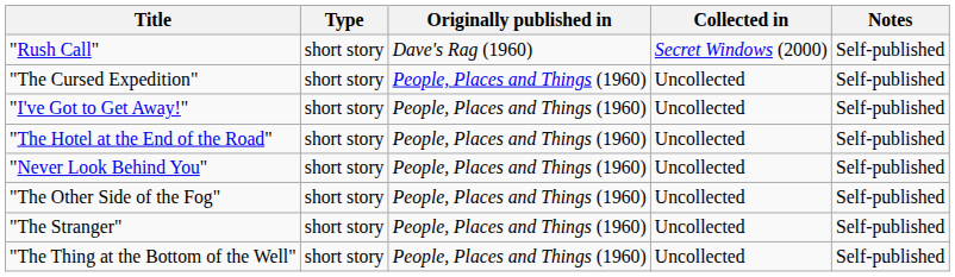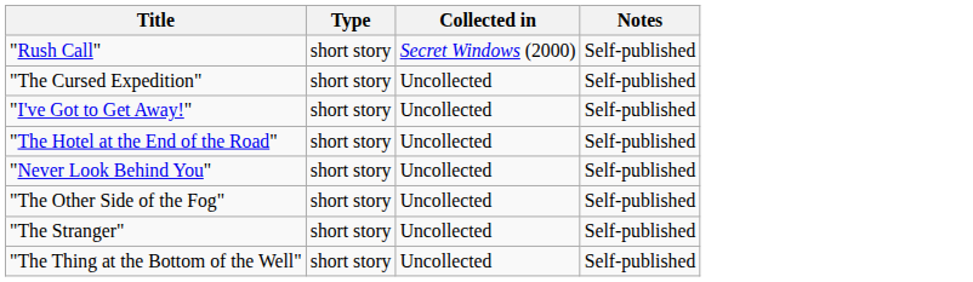 <table class="wikitable">
 <tr>
 <th>Title</th>
 <th>Type</th>
-<th>Originally published in</th>
 <th>Collected in</th>
 <th>Notes</th>
 </tr>
 <tr>
 <td>"<a href='#'>Rush Call</a>"</td>
 <td>short story</td>
-<td><em>Dave's Rag</em> (1960)</td>
 <td><em><a href='#'>Secret Windows</a></em> (2000)</td>
 <td>Self-published</td>
 </tr>
 <tr>
 <td>"The Cursed Expedition"</td>
 <td>short story</td>
-<td><em><a href='#'>People, Places and Things</a></em> (1960)</td>
 <td>Uncollected</td>
 <td>Self-published</td>
 </tr>
 <tr>
 <td>"<a href='#'>I've Got to Get Away!</a>"</td>
 <td>short story</td>
-<td><em>People, Places and Things</em> (1960)</td>
 <td>Uncollected</td>
 <td>Self-published</td>
 </tr>
 <tr>
 <td>"<a href='#'>The Hotel at the End of the Road</a>"</td>
 <td>short story</td>
-<td><em>People, Places and Things</em> (1960)</td>
 <td>Uncollected</td>
 <td>Self-published</td>
 </tr>
 <tr>
 <td>"<a href='#'>Never Look Behind You</a>"</td>
 <td>short story</td>
-<td><em>People, Places and Things</em> (1960)</td>
 <td>Uncollected</td>
 <td>Self-published</td>
 </tr>
 <tr>
 <td>"The Other Side of the Fog"</td>
 <td>short story</td>
-<td><em>People, Places and Things</em> (1960)</td>
 <td>Uncollected</td>
 <td>Self-published</td>
 </tr>
 <tr>
 <td>"The Stranger"</td>
 <td>short story</td>
-<td><em>People, Places and Things</em> (1960)</td>
 <td>Uncollected</td>
 <td>Self-published</td>
 </tr>
 <tr>
 <td>"The Thing at the Bottom of the Well"</td>
 <td>short story</td>
-<td><em>People, Places and Things</em> (1960)</td>
 <td>Uncollected</td>
 <td>Self-published</td>
 </tr>
 </table>
